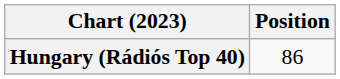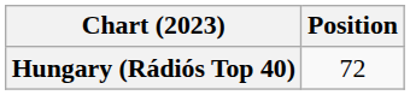 <table class="wikitable plainrowheaders" style="text-align:center">
 <tr>
 <th scope="col">Chart (2023)</th>
 <th scope="col">Position</th>
 </tr>
 <tr>
 <th scope="row">Hungary (Rádiós Top 40)</th>
-<td>86</td>
+<td>72</td>
 </tr>
 </table>
